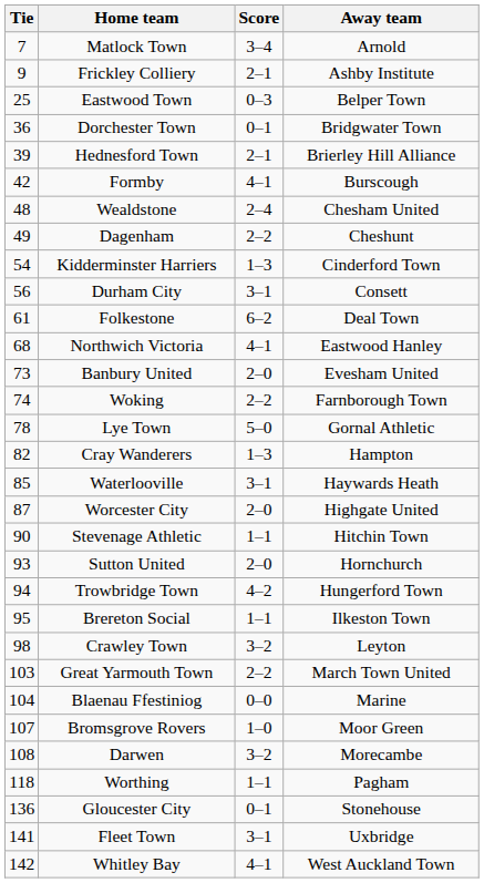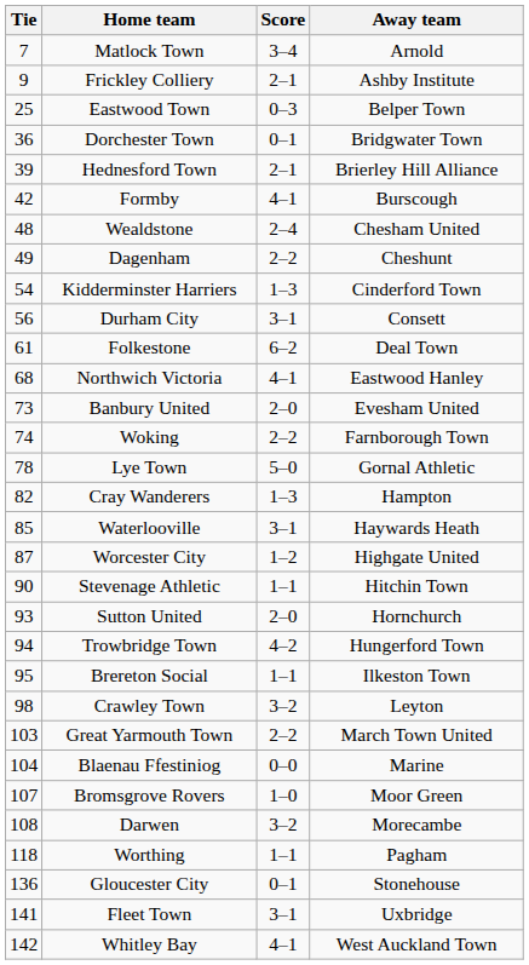 <table class="wikitable" style="text-align:center;">
 <tr>
 <th width=20>Tie</th>
 <th width=175>Home team</th>
 <th width=20>Score</th>
 <th width=175>Away team</th>
 </tr>
 <tr>
 <td>7</td>
 <td>Matlock Town</td>
 <td>3–4</td>
 <td>Arnold</td>
 </tr>
 <tr>
 <td>9</td>
 <td>Frickley Colliery</td>
 <td>2–1</td>
 <td>Ashby Institute</td>
 </tr>
 <tr>
 <td>25</td>
 <td>Eastwood Town</td>
 <td>0–3</td>
 <td>Belper Town</td>
 </tr>
 <tr>
 <td>36</td>
 <td>Dorchester Town</td>
 <td>0–1</td>
 <td>Bridgwater Town</td>
 </tr>
 <tr>
 <td>39</td>
 <td>Hednesford Town</td>
 <td>2–1</td>
 <td>Brierley Hill Alliance</td>
 </tr>
 <tr>
 <td>42</td>
 <td>Formby</td>
 <td>4–1</td>
 <td>Burscough</td>
 </tr>
 <tr>
 <td>48</td>
 <td>Wealdstone</td>
 <td>2–4</td>
 <td>Chesham United</td>
 </tr>
 <tr>
 <td>49</td>
 <td>Dagenham</td>
 <td>2–2</td>
 <td>Cheshunt</td>
 </tr>
 <tr>
 <td>54</td>
 <td>Kidderminster Harriers</td>
 <td>1–3</td>
 <td>Cinderford Town</td>
 </tr>
 <tr>
 <td>56</td>
 <td>Durham City</td>
 <td>3–1</td>
 <td>Consett</td>
 </tr>
 <tr>
 <td>61</td>
 <td>Folkestone</td>
 <td>6–2</td>
 <td>Deal Town</td>
 </tr>
 <tr>
 <td>68</td>
 <td>Northwich Victoria</td>
 <td>4–1</td>
 <td>Eastwood Hanley</td>
 </tr>
 <tr>
 <td>73</td>
 <td>Banbury United</td>
 <td>2–0</td>
 <td>Evesham United</td>
 </tr>
 <tr>
 <td>74</td>
 <td>Woking</td>
 <td>2–2</td>
 <td>Farnborough Town</td>
 </tr>
 <tr>
 <td>78</td>
 <td>Lye Town</td>
 <td>5–0</td>
 <td>Gornal Athletic</td>
 </tr>
 <tr>
 <td>82</td>
 <td>Cray Wanderers</td>
 <td>1–3</td>
 <td>Hampton</td>
 </tr>
 <tr>
 <td>85</td>
 <td>Waterlooville</td>
 <td>3–1</td>
 <td>Haywards Heath</td>
 </tr>
 <tr>
 <td>87</td>
 <td>Worcester City</td>
-<td>2–0</td>
+<td>1–2</td>
 <td>Highgate United</td>
 </tr>
 <tr>
 <td>90</td>
 <td>Stevenage Athletic</td>
 <td>1–1</td>
 <td>Hitchin Town</td>
 </tr>
 <tr>
 <td>93</td>
 <td>Sutton United</td>
 <td>2–0</td>
 <td>Hornchurch</td>
 </tr>
 <tr>
 <td>94</td>
 <td>Trowbridge Town</td>
 <td>4–2</td>
 <td>Hungerford Town</td>
 </tr>
 <tr>
 <td>95</td>
 <td>Brereton Social</td>
 <td>1–1</td>
 <td>Ilkeston Town</td>
 </tr>
 <tr>
 <td>98</td>
 <td>Crawley Town</td>
 <td>3–2</td>
 <td>Leyton</td>
 </tr>
 <tr>
 <td>103</td>
 <td>Great Yarmouth Town</td>
 <td>2–2</td>
 <td>March Town United</td>
 </tr>
 <tr>
 <td>104</td>
 <td>Blaenau Ffestiniog</td>
 <td>0–0</td>
 <td>Marine</td>
 </tr>
 <tr>
 <td>107</td>
 <td>Bromsgrove Rovers</td>
 <td>1–0</td>
 <td>Moor Green</td>
 </tr>
 <tr>
 <td>108</td>
 <td>Darwen</td>
 <td>3–2</td>
 <td>Morecambe</td>
 </tr>
 <tr>
 <td>118</td>
 <td>Worthing</td>
 <td>1–1</td>
 <td>Pagham</td>
 </tr>
 <tr>
 <td>136</td>
 <td>Gloucester City</td>
 <td>0–1</td>
 <td>Stonehouse</td>
 </tr>
 <tr>
 <td>141</td>
 <td>Fleet Town</td>
 <td>3–1</td>
 <td>Uxbridge</td>
 </tr>
 <tr>
 <td>142</td>
 <td>Whitley Bay</td>
 <td>4–1</td>
 <td>West Auckland Town</td>
 </tr>
 </table>
